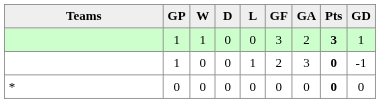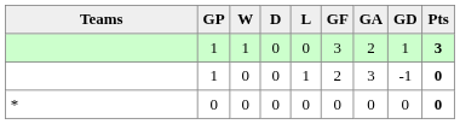 <table style=border-collapse:collapse border=1 cellspacing=0 cellpadding=5>
 <tr align=center bgcolor=#efefef>
 <th width=185>Teams</th>
 <th width=20>GP</th>
 <th width=20>W</th>
 <th width=20>D</th>
 <th width=20>L</th>
 <th width=20>GF</th>
 <th width=20>GA</th>
+<th width=20>GD</th>
 <th width=20>Pts<br></th>
-<th width=20>GD</th>
 </tr>
 <tr align=center bgcolor="ccffcc">
 <td style="text-align:left;"></td>
 <td>1</td>
 <td>1</td>
 <td>0</td>
 <td>0</td>
 <td>3</td>
 <td>2</td>
+<td>1</td>
 <td><strong>3</strong></td>
-<td>1</td>
 </tr>
 <tr align=center>
 <td style="text-align:left;"></td>
 <td>1</td>
 <td>0</td>
 <td>0</td>
 <td>1</td>
 <td>2</td>
 <td>3</td>
+<td>-1</td>
 <td><strong>0</strong></td>
-<td>-1</td>
 </tr>
 <tr align=center>
 <td style="text-align:left;">*</td>
 <td>0</td>
 <td>0</td>
 <td>0</td>
 <td>0</td>
 <td>0</td>
 <td>0</td>
+<td>0</td>
 <td><strong>0</strong></td>
-<td>0</td>
 </tr>
 </table>
